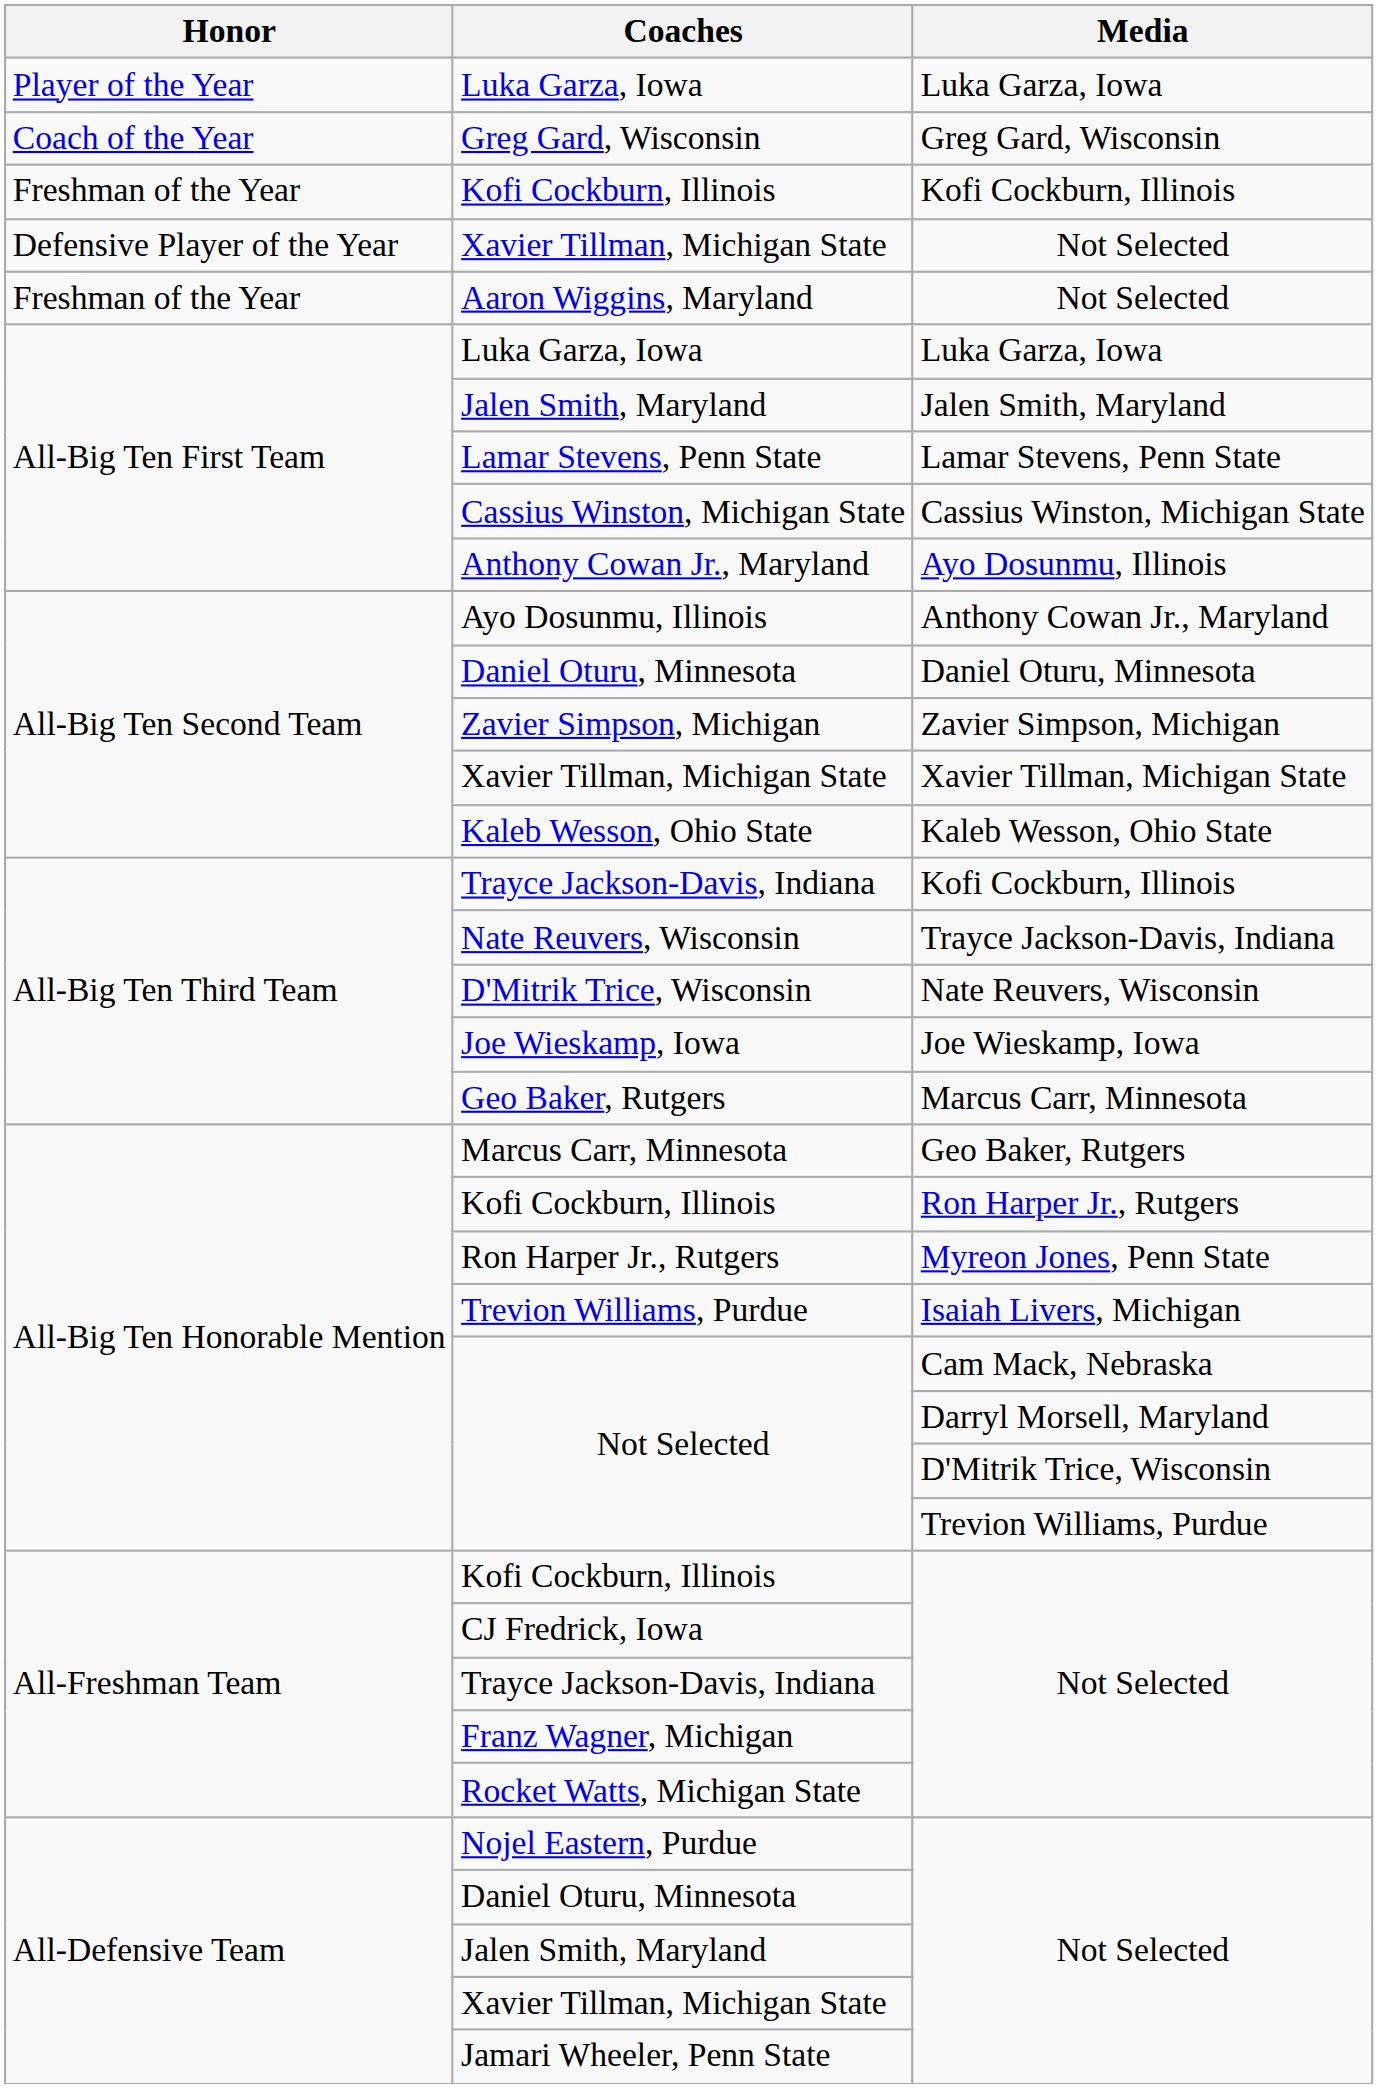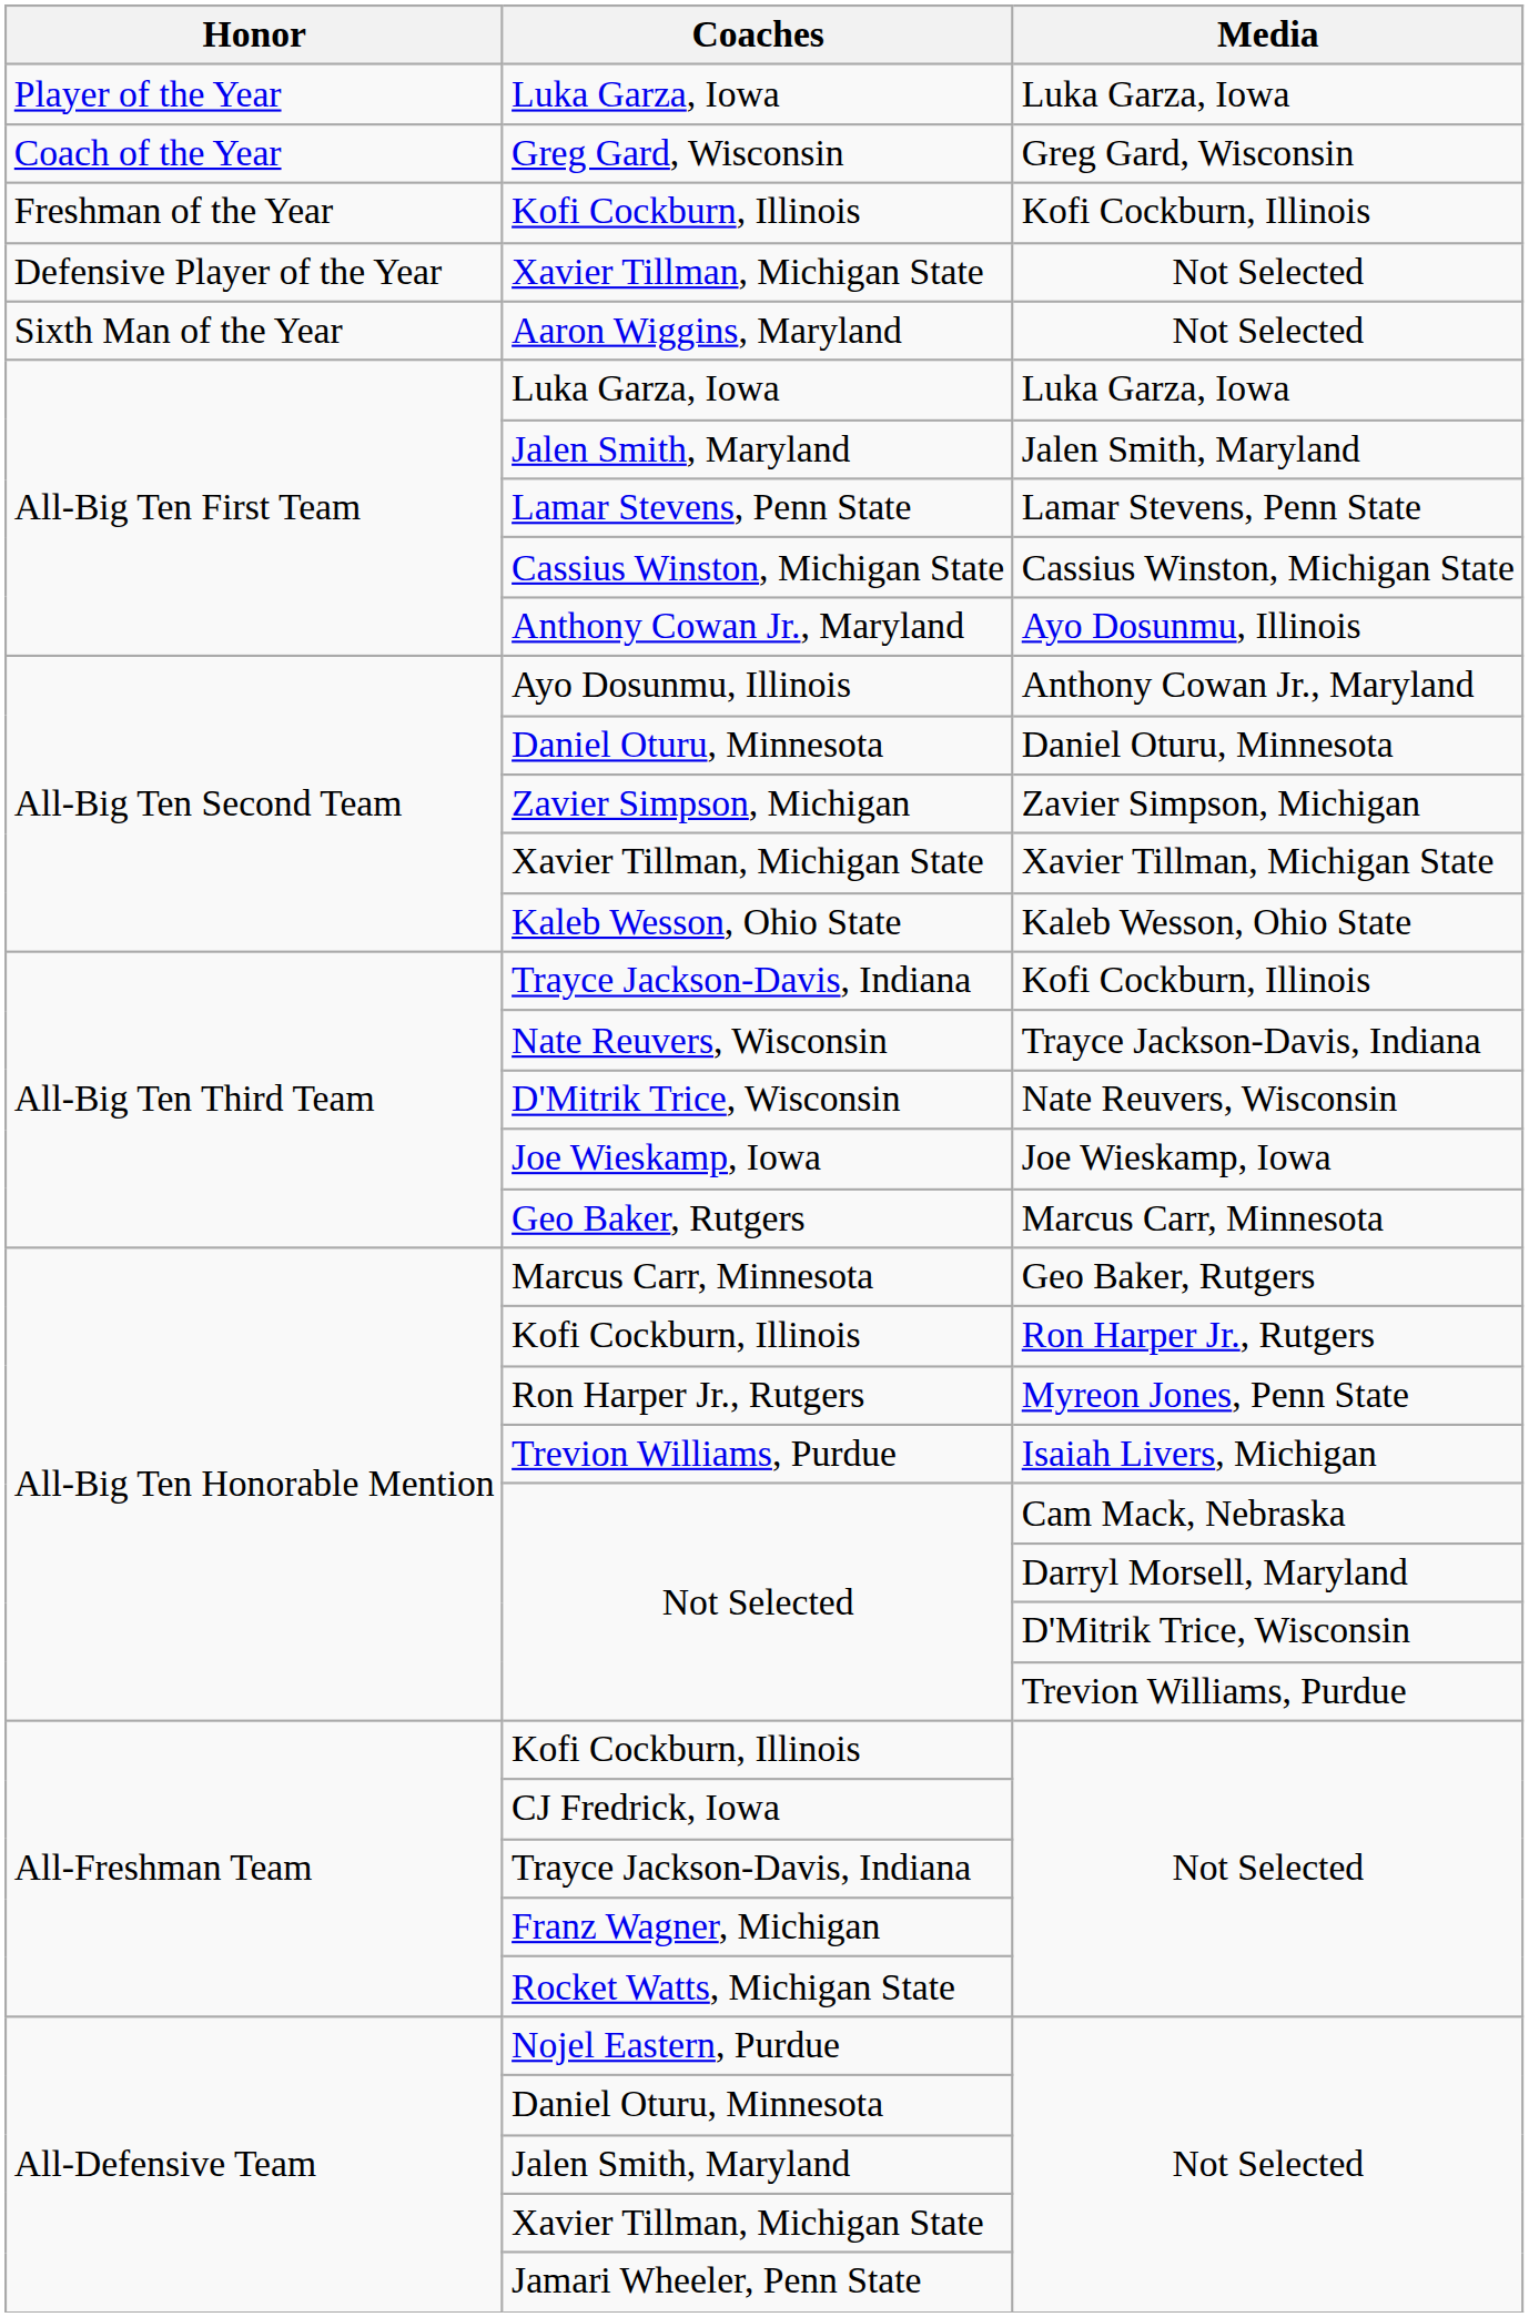 <table class="wikitable" border="1">
 <tr>
 <th>Honor</th>
 <th>Coaches</th>
 <th>Media</th>
 </tr>
 <tr>
 <td><a href='#'>Player of the Year</a></td>
 <td><a href='#'>Luka Garza</a>, Iowa</td>
 <td>Luka Garza, Iowa</td>
 </tr>
 <tr>
 <td><a href='#'>Coach of the Year</a></td>
 <td><a href='#'>Greg Gard</a>, Wisconsin</td>
 <td>Greg Gard, Wisconsin</td>
 </tr>
 <tr>
 <td>Freshman of the Year</td>
 <td><a href='#'>Kofi Cockburn</a>, Illinois</td>
 <td>Kofi Cockburn, Illinois</td>
 </tr>
 <tr>
 <td>Defensive Player of the Year</td>
 <td><a href='#'>Xavier Tillman</a>, Michigan State</td>
 <td align=center>Not Selected</td>
 </tr>
 <tr>
-<td>Freshman of the Year</td>
+<td>Sixth Man of the Year</td>
 <td><a href='#'>Aaron Wiggins</a>, Maryland</td>
 <td align=center>Not Selected</td>
 </tr>
 <tr>
 <td rowspan=5 valign=middle>All-Big Ten First Team</td>
 <td>Luka Garza, Iowa</td>
 <td>Luka Garza, Iowa</td>
 </tr>
 <tr>
 <td><a href='#'>Jalen Smith</a>, Maryland</td>
 <td>Jalen Smith, Maryland</td>
 </tr>
 <tr>
 <td><a href='#'>Lamar Stevens</a>, Penn State</td>
 <td>Lamar Stevens, Penn State</td>
 </tr>
 <tr>
 <td><a href='#'>Cassius Winston</a>, Michigan State</td>
 <td>Cassius Winston, Michigan State</td>
 </tr>
 <tr>
 <td><a href='#'>Anthony Cowan Jr.</a>, Maryland</td>
 <td><a href='#'>Ayo Dosunmu</a>, Illinois</td>
 </tr>
 <tr>
 <td rowspan=5 valign=middle>All-Big Ten Second Team</td>
 <td>Ayo Dosunmu, Illinois</td>
 <td>Anthony Cowan Jr., Maryland</td>
 </tr>
 <tr>
 <td><a href='#'>Daniel Oturu</a>, Minnesota</td>
 <td>Daniel Oturu, Minnesota</td>
 </tr>
 <tr>
 <td><a href='#'>Zavier Simpson</a>, Michigan</td>
 <td>Zavier Simpson, Michigan</td>
 </tr>
 <tr>
 <td>Xavier Tillman, Michigan State</td>
 <td>Xavier Tillman, Michigan State</td>
 </tr>
 <tr>
 <td><a href='#'>Kaleb Wesson</a>, Ohio State</td>
 <td>Kaleb Wesson, Ohio State</td>
 </tr>
 <tr>
 <td rowspan=5 valign=middle>All-Big Ten Third Team</td>
 <td><a href='#'>Trayce Jackson-Davis</a>, Indiana</td>
 <td>Kofi Cockburn, Illinois</td>
 </tr>
 <tr>
 <td><a href='#'>Nate Reuvers</a>, Wisconsin</td>
 <td>Trayce Jackson-Davis, Indiana</td>
 </tr>
 <tr>
 <td><a href='#'>D'Mitrik Trice</a>, Wisconsin</td>
 <td>Nate Reuvers, Wisconsin</td>
 </tr>
 <tr>
 <td><a href='#'>Joe Wieskamp</a>, Iowa</td>
 <td>Joe Wieskamp, Iowa</td>
 </tr>
 <tr>
 <td><a href='#'>Geo Baker</a>, Rutgers</td>
 <td>Marcus Carr, Minnesota</td>
 </tr>
 <tr>
 <td rowspan=8 valign=middle>All-Big Ten Honorable Mention</td>
 <td>Marcus Carr, Minnesota</td>
 <td>Geo Baker, Rutgers</td>
 </tr>
 <tr>
 <td>Kofi Cockburn, Illinois</td>
 <td><a href='#'>Ron Harper Jr.</a>, Rutgers</td>
 </tr>
 <tr>
 <td>Ron Harper Jr., Rutgers</td>
 <td><a href='#'>Myreon Jones</a>, Penn State</td>
 </tr>
 <tr>
 <td><a href='#'>Trevion Williams</a>, Purdue</td>
 <td><a href='#'>Isaiah Livers</a>, Michigan</td>
 </tr>
 <tr>
 <td rowspan=4 align=center>Not Selected</td>
 <td>Cam Mack, Nebraska</td>
 </tr>
 <tr>
 <td>Darryl Morsell, Maryland</td>
 </tr>
 <tr>
 <td>D'Mitrik Trice, Wisconsin</td>
 </tr>
 <tr>
 <td>Trevion Williams, Purdue</td>
 </tr>
 <tr>
 <td rowspan=5 valign=middle>All-Freshman Team</td>
 <td>Kofi Cockburn, Illinois</td>
 <td rowspan=5 colspan=1 align=center>Not Selected</td>
 </tr>
 <tr>
 <td>CJ Fredrick, Iowa</td>
 </tr>
 <tr>
 <td>Trayce Jackson-Davis, Indiana</td>
 </tr>
 <tr>
 <td><a href='#'>Franz Wagner</a>, Michigan</td>
 </tr>
 <tr>
 <td><a href='#'>Rocket Watts</a>, Michigan State</td>
 </tr>
 <tr>
 <td rowspan=5 valign=middle>All-Defensive Team</td>
 <td><a href='#'>Nojel Eastern</a>, Purdue</td>
 <td rowspan=5 colspan=1 align=center>Not Selected</td>
 </tr>
 <tr>
 <td>Daniel Oturu, Minnesota</td>
 </tr>
 <tr>
 <td>Jalen Smith, Maryland</td>
 </tr>
 <tr>
 <td>Xavier Tillman, Michigan State</td>
 </tr>
 <tr>
 <td>Jamari Wheeler, Penn State</td>
 </tr>
 </table>
